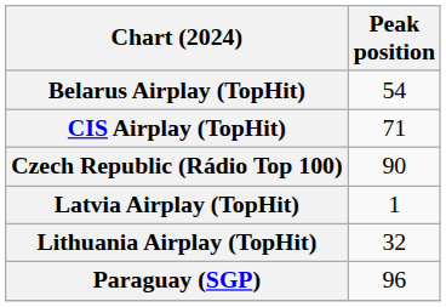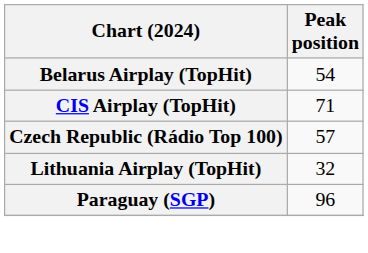 <table class="wikitable plainrowheaders sortable" style="text-align:center">
 <tr>
 <th scope="col">Chart (2024)</th>
 <th scope="col">Peak<br>position</th>
 </tr>
 <tr>
 <th scope="row">Belarus Airplay (TopHit)</th>
 <td>54</td>
 </tr>
 <tr>
 <th scope="row"><a href='#'>CIS</a> Airplay (TopHit)</th>
 <td>71</td>
 </tr>
 <tr>
 <th scope="row">Czech Republic (Rádio Top 100)</th>
-<td>90</td>
-</tr>
-<tr>
-<th scope="row">Latvia Airplay (TopHit)</th>
-<td>1</td>
+<td>57</td>
 </tr>
 <tr>
 <th scope="row">Lithuania Airplay (TopHit)</th>
 <td>32</td>
 </tr>
 <tr>
 <th scope="row">Paraguay (<a href='#'>SGP</a>)</th>
 <td>96</td>
 </tr>
 <tr>
 </tr>
 </table>
